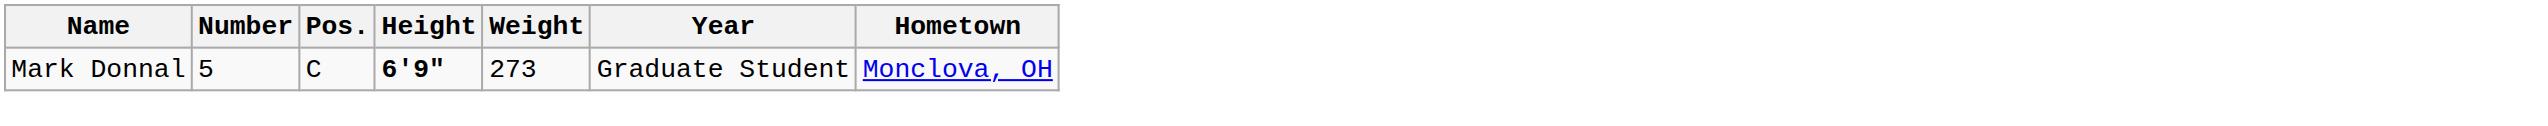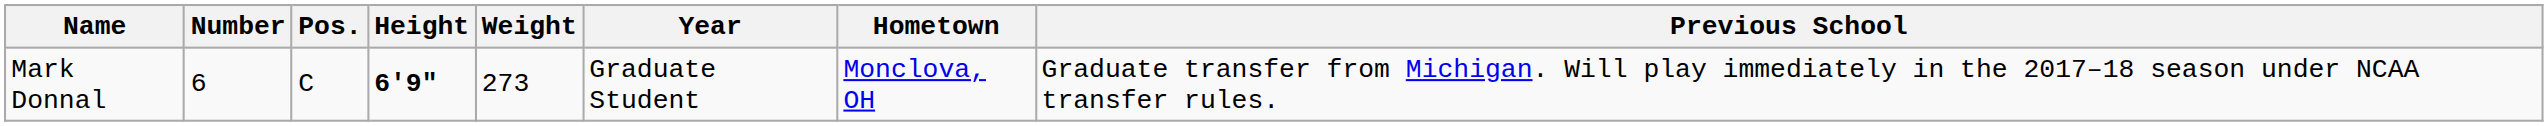 <table class="wikitable sortable" border="1">
 <tr>
 <th>Name</th>
 <th>Number</th>
 <th>Pos.</th>
 <th>Height</th>
 <th>Weight</th>
 <th>Year</th>
 <th>Hometown</th>
+<th class="unsortable">Previous School</th>
 </tr>
 <tr>
 <td>Mark Donnal</td>
-<td>5</td>
+<td>6</td>
 <td>C</td>
 <td><strong>6'9"</strong></td>
 <td>273</td>
 <td>Graduate Student</td>
 <td><a href='#'>Monclova, OH</a></td>
+<td>Graduate transfer from <a href='#'>Michigan</a>.  Will play immediately in the 2017–18 season under NCAA transfer rules.</td>
 </tr>
 </table>
